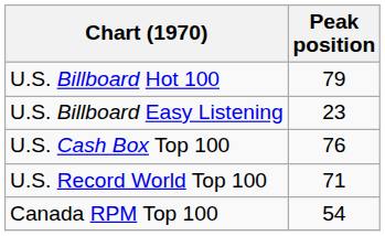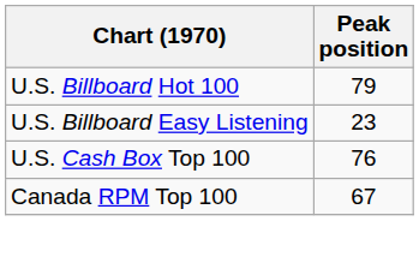 <table class="wikitable sortable">
 <tr>
 <th>Chart (1970)</th>
 <th>Peak<br>position</th>
 </tr>
 <tr>
 <td>U.S. <em><a href='#'>Billboard</a></em> <a href='#'>Hot 100</a></td>
 <td style="text-align:center;">79</td>
 </tr>
 <tr>
 <td>U.S. <em>Billboard</em> <a href='#'>Easy Listening</a></td>
 <td style="text-align:center;">23</td>
 </tr>
 <tr>
 <td>U.S. <a href='#'><em>Cash Box</em></a> Top 100</td>
 <td style="text-align:center;">76</td>
 </tr>
 <tr>
-<td>U.S. <a href='#'>Record World</a> Top 100</td>
-<td style="text-align:center;">71</td>
-</tr>
-<tr>
 <td>Canada <a href='#'>RPM</a> Top 100</td>
-<td style="text-align:center;">54</td>
+<td style="text-align:center;">67</td>
 </tr>
 <tr>
 </tr>
 </table>
